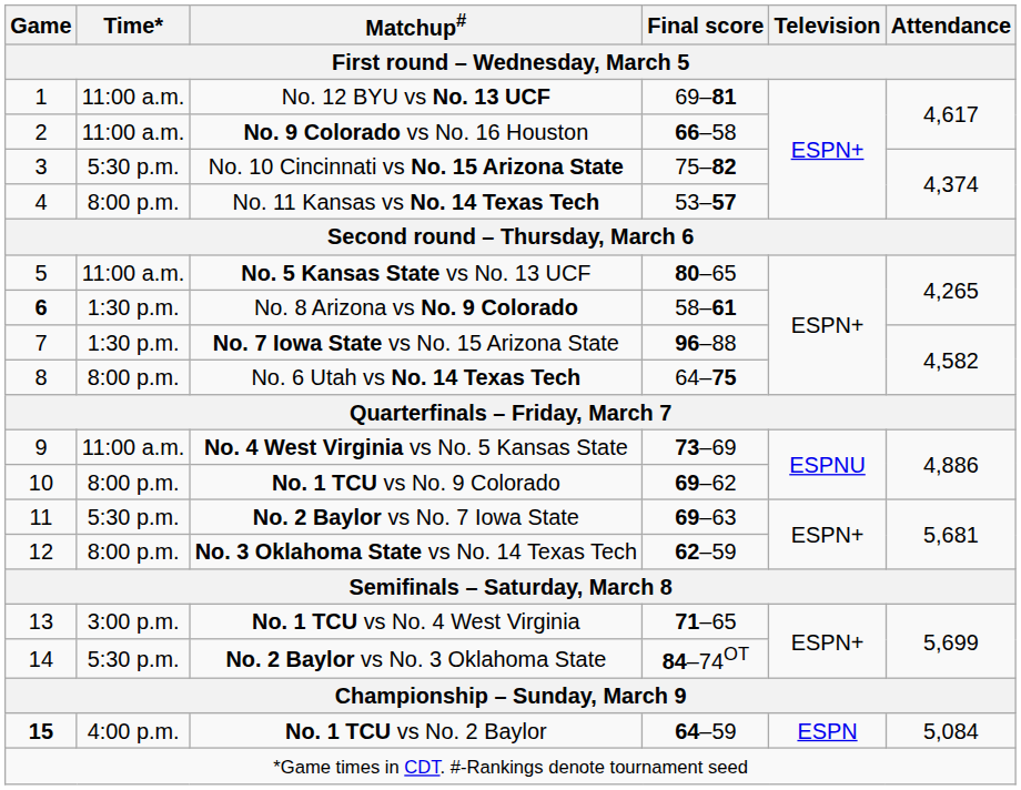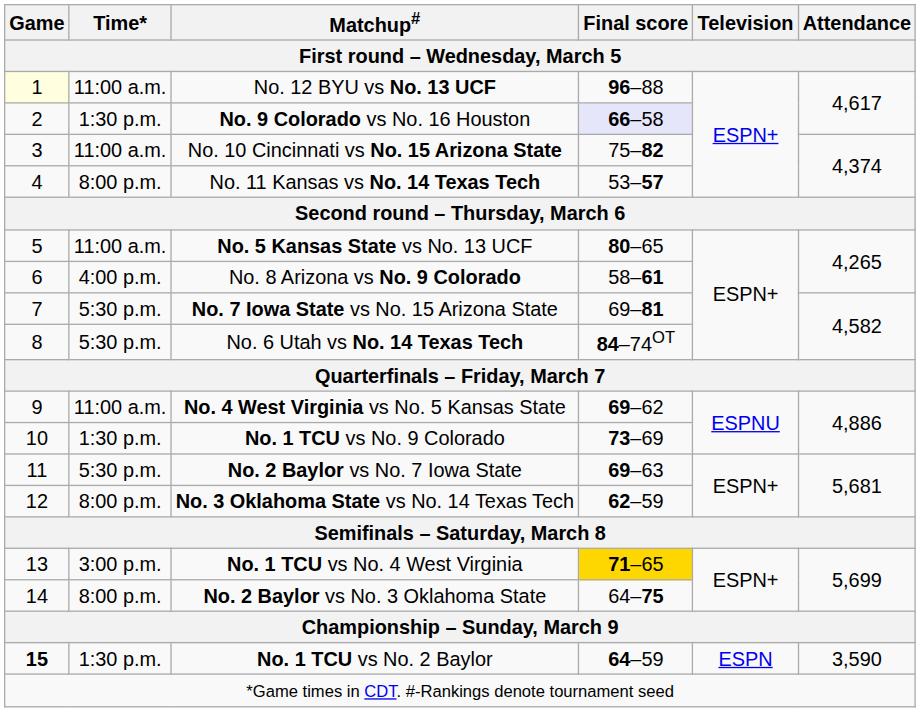 <table class="wikitable" style="font-size: 95%;text-align:center">
 <tr>
 <th>Game</th>
 <th>Time*</th>
 <th>Matchup<sup>#</sup></th>
 <th>Final score</th>
 <th>Television</th>
 <th>Attendance</th>
 </tr>
 <tr>
 <th colspan="6">First round – Wednesday, March 5</th>
 </tr>
 <tr>
-<td>1</td>
+<td style="background: lightyellow;">1</td>
 <td>11:00 a.m.</td>
 <td>No. 12 BYU vs <strong>No. 13 UCF</strong></td>
-<td>69–<strong>81</strong></td>
+<td><strong>96</strong>–88</td>
 <td rowspan=4><a href='#'>ESPN+</a></td>
 <td rowspan=2>4,617</td>
 </tr>
 <tr>
 <td>2</td>
-<td>11:00 a.m.</td>
+<td>1:30 p.m.</td>
 <td><strong>No. 9 Colorado</strong> vs No. 16 Houston</td>
-<td><strong>66</strong>–58</td>
+<td style="background: lavender;"><strong>66</strong>–58</td>
 </tr>
 <tr>
 <td>3</td>
-<td>5:30 p.m.</td>
+<td>11:00 a.m.</td>
 <td>No. 10 Cincinnati vs <strong>No. 15 Arizona State</strong></td>
 <td>75–<strong>82</strong></td>
 <td rowspan=2>4,374</td>
 </tr>
 <tr>
 <td>4</td>
 <td>8:00 p.m.</td>
 <td>No. 11 Kansas vs <strong>No. 14 Texas Tech</strong></td>
 <td>53–<strong>57</strong></td>
 </tr>
 <tr>
 <th colspan="6">Second round – Thursday, March 6</th>
 </tr>
 <tr>
 <td>5</td>
 <td>11:00 a.m.</td>
 <td><strong>No. 5 Kansas State</strong> vs No. 13 UCF</td>
 <td><strong>80</strong>–65</td>
 <td rowspan=4>ESPN+</td>
 <td rowspan=2>4,265</td>
 </tr>
 <tr>
-<td><strong>6</strong></td>
-<td>1:30 p.m.</td>
+<td>6</td>
+<td>4:00 p.m.</td>
 <td>No. 8 Arizona vs <strong>No. 9 Colorado</strong></td>
 <td>58–<strong>61</strong></td>
 </tr>
 <tr>
 <td>7</td>
-<td>1:30 p.m.</td>
+<td>5:30 p.m.</td>
 <td><strong>No. 7 Iowa State</strong> vs No. 15 Arizona State</td>
-<td><strong>96</strong>–88</td>
+<td>69–<strong>81</strong></td>
 <td rowspan=2>4,582</td>
 </tr>
 <tr>
 <td>8</td>
-<td>8:00 p.m.</td>
+<td>5:30 p.m.</td>
 <td>No. 6 Utah vs <strong>No. 14 Texas Tech</strong></td>
-<td>64–<strong>75</strong></td>
+<td><strong>84</strong>–74<sup>OT</sup></td>
 </tr>
 <tr>
 <th colspan="6">Quarterfinals – Friday, March 7</th>
 </tr>
 <tr>
 <td>9</td>
 <td>11:00 a.m.</td>
 <td><strong>No. 4 West Virginia</strong> vs No. 5 Kansas State</td>
-<td><strong>73</strong>–69</td>
+<td><strong>69</strong>–62</td>
 <td rowspan=2><a href='#'>ESPNU</a></td>
 <td rowspan=2>4,886</td>
 </tr>
 <tr>
 <td>10</td>
-<td>8:00 p.m.</td>
+<td>1:30 p.m.</td>
 <td><strong>No. 1 TCU</strong> vs No. 9 Colorado</td>
-<td><strong>69</strong>–62</td>
+<td><strong>73</strong>–69</td>
 </tr>
 <tr>
 <td>11</td>
 <td>5:30 p.m.</td>
 <td><strong>No. 2 Baylor</strong> vs No. 7 Iowa State</td>
 <td><strong>69</strong>–63</td>
 <td rowspan=2>ESPN+</td>
 <td rowspan=2>5,681</td>
 </tr>
 <tr>
 <td>12</td>
 <td>8:00 p.m.</td>
 <td><strong>No. 3 Oklahoma State</strong> vs No. 14 Texas Tech</td>
 <td><strong>62</strong>–59</td>
 </tr>
 <tr>
 <th colspan="6">Semifinals – Saturday, March 8</th>
 </tr>
 <tr>
 <td>13</td>
 <td>3:00 p.m.</td>
 <td><strong>No. 1 TCU</strong> vs No. 4 West Virginia</td>
-<td><strong>71</strong>–65</td>
+<td style="background: gold;"><strong>71</strong>–65</td>
 <td rowspan=2>ESPN+</td>
 <td rowspan=2>5,699</td>
 </tr>
 <tr>
 <td>14</td>
-<td>5:30 p.m.</td>
+<td>8:00 p.m.</td>
 <td><strong>No. 2 Baylor</strong> vs No. 3 Oklahoma State</td>
-<td><strong>84</strong>–74<sup>OT</sup></td>
+<td>64–<strong>75</strong></td>
 </tr>
 <tr>
 <th colspan="6">Championship – Sunday, March 9</th>
 </tr>
 <tr>
 <td><strong>15</strong></td>
-<td>4:00 p.m.</td>
+<td>1:30 p.m.</td>
 <td><strong>No. 1 TCU</strong> vs No. 2 Baylor</td>
 <td><strong>64</strong>–59</td>
 <td><a href='#'>ESPN</a></td>
-<td>5,084</td>
+<td>3,590</td>
 </tr>
 <tr>
 <td colspan="6"><small>*Game times in <a href='#'>CDT</a>. #-Rankings denote tournament seed</small></td>
 </tr>
 </table>
